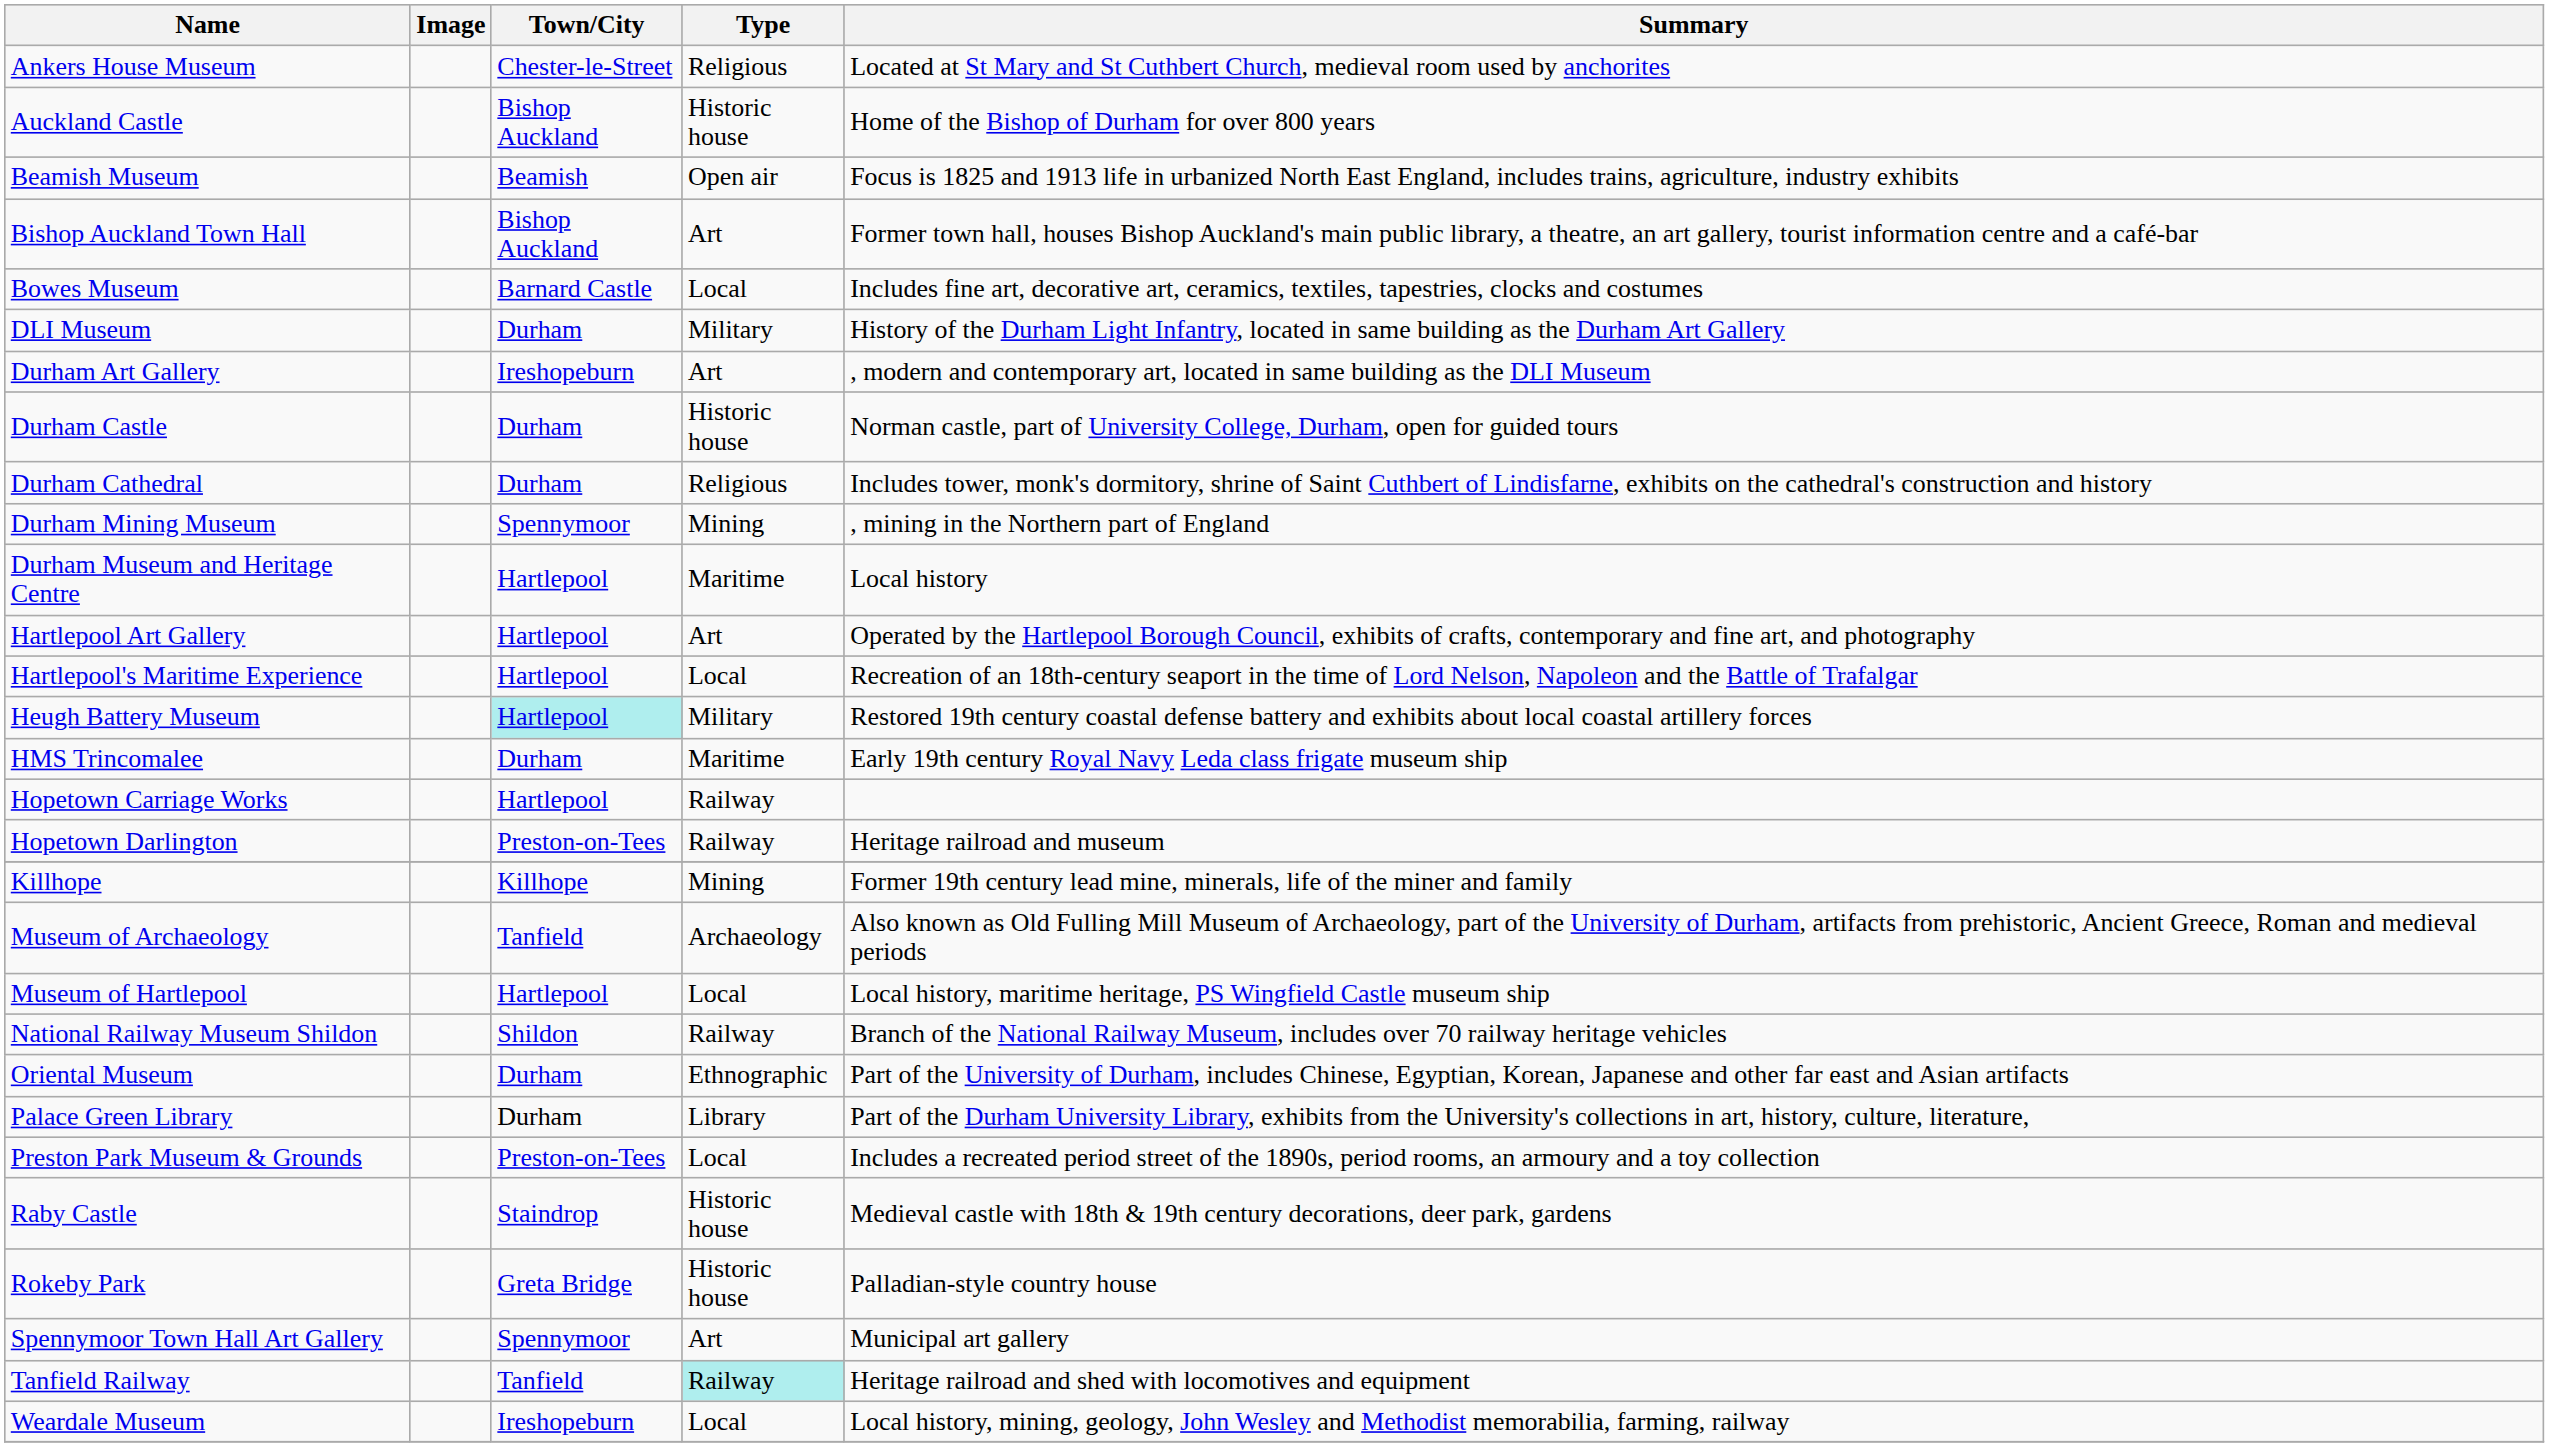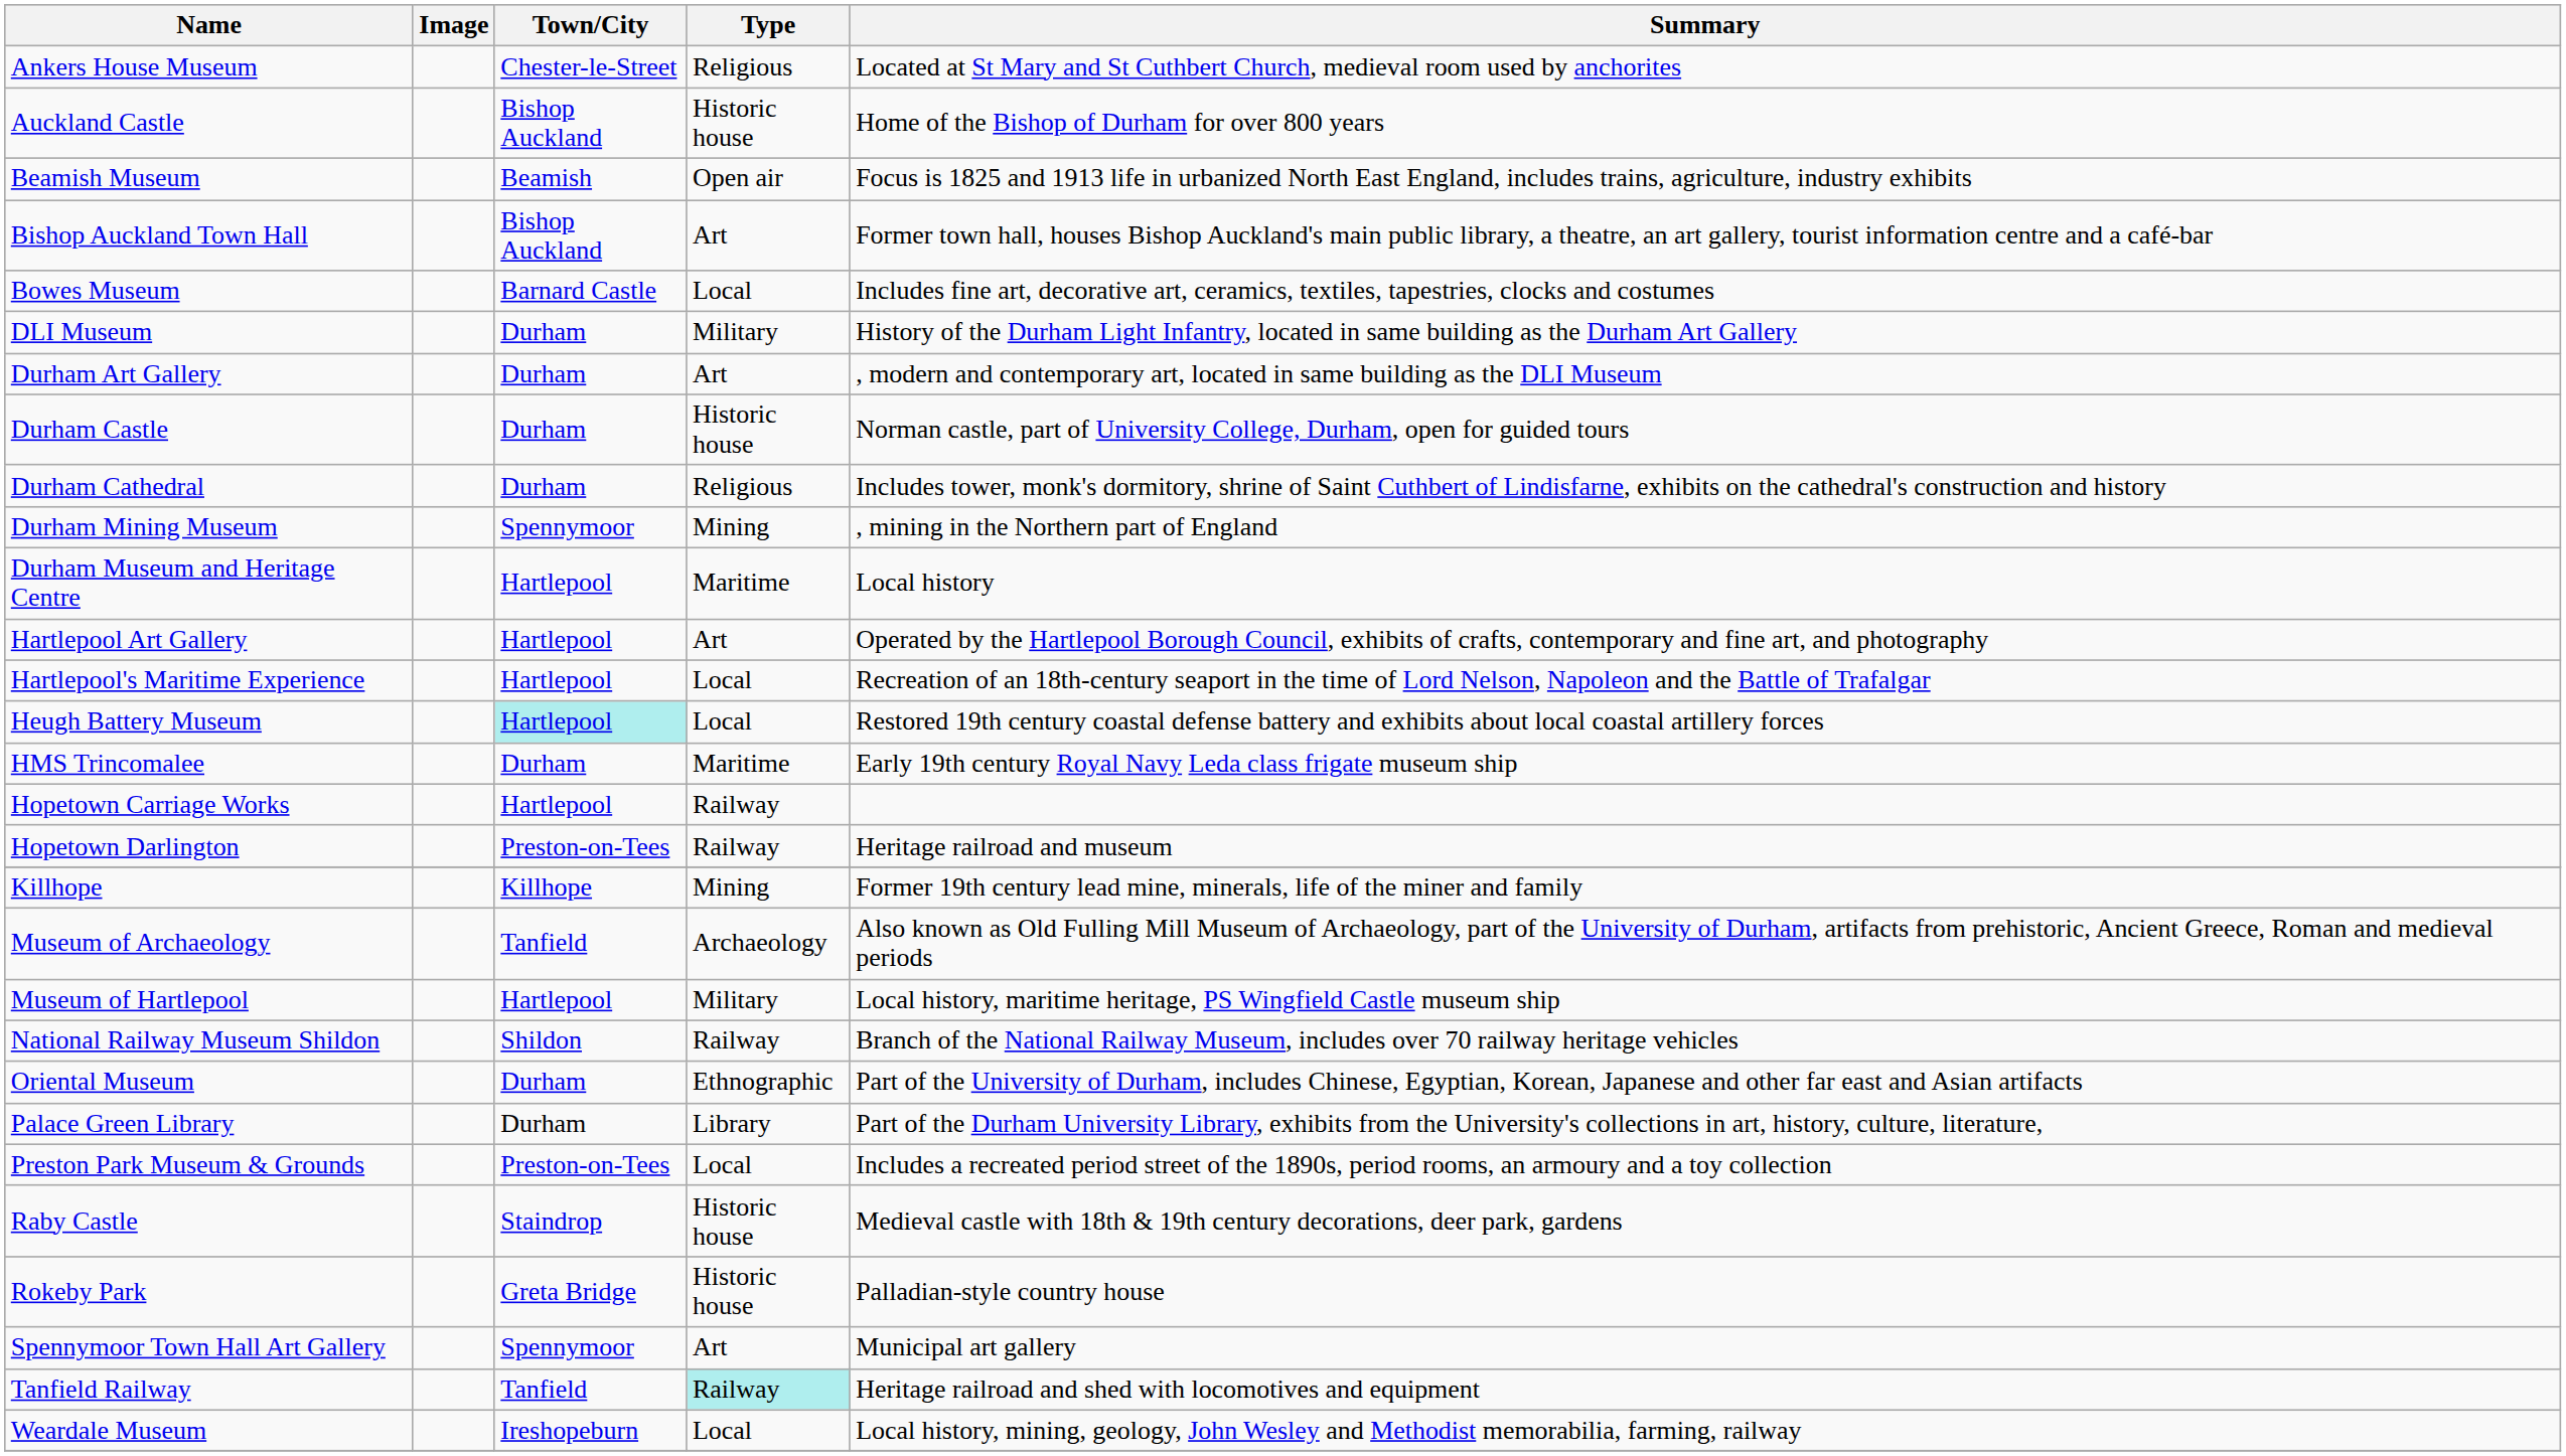 <table class="wikitable sortable">
 <tr>
 <th>Name</th>
 <th>Image</th>
 <th>Town/City</th>
 <th>Type</th>
 <th>Summary</th>
 </tr>
 <tr>
 <td><a href='#'>Ankers House Museum</a></td>
 <td></td>
 <td><a href='#'>Chester-le-Street</a></td>
 <td>Religious</td>
 <td>Located at <a href='#'>St Mary and St Cuthbert Church</a>, medieval room used by <a href='#'>anchorites</a></td>
 </tr>
 <tr>
 <td><a href='#'>Auckland Castle</a></td>
 <td></td>
 <td><a href='#'>Bishop Auckland</a></td>
 <td>Historic house</td>
 <td>Home of the <a href='#'>Bishop of Durham</a> for over 800 years</td>
 </tr>
 <tr>
 <td><a href='#'>Beamish Museum</a></td>
 <td></td>
 <td><a href='#'>Beamish</a></td>
 <td>Open air</td>
 <td>Focus is 1825 and 1913 life in urbanized North East England, includes trains, agriculture, industry exhibits</td>
 </tr>
 <tr>
 <td><a href='#'>Bishop Auckland Town Hall</a></td>
 <td></td>
 <td><a href='#'>Bishop Auckland</a></td>
 <td>Art</td>
 <td>Former town hall, houses Bishop Auckland's main public library, a theatre, an art gallery, tourist information centre and a café-bar</td>
 </tr>
 <tr>
 <td><a href='#'>Bowes Museum</a></td>
 <td></td>
 <td><a href='#'>Barnard Castle</a></td>
 <td>Local</td>
 <td>Includes fine art, decorative art, ceramics, textiles, tapestries, clocks and costumes</td>
 </tr>
 <tr>
 <td><a href='#'>DLI Museum</a></td>
 <td></td>
 <td><a href='#'>Durham</a></td>
 <td>Military</td>
 <td>History of the <a href='#'>Durham Light Infantry</a>, located in same building as the <a href='#'>Durham Art Gallery</a></td>
 </tr>
 <tr>
 <td><a href='#'>Durham Art Gallery</a></td>
 <td></td>
-<td><a href='#'>Ireshopeburn</a></td>
+<td><a href='#'>Durham</a></td>
 <td>Art</td>
 <td>, modern and contemporary art, located in same building as the <a href='#'>DLI Museum</a></td>
 </tr>
 <tr>
 <td><a href='#'>Durham Castle</a></td>
 <td></td>
 <td><a href='#'>Durham</a></td>
 <td>Historic house</td>
 <td>Norman castle, part of <a href='#'>University College, Durham</a>, open for guided tours</td>
 </tr>
 <tr>
 <td><a href='#'>Durham Cathedral</a></td>
 <td></td>
 <td><a href='#'>Durham</a></td>
 <td>Religious</td>
 <td>Includes tower, monk's dormitory, shrine of Saint <a href='#'>Cuthbert of Lindisfarne</a>, exhibits on the cathedral's construction and history</td>
 </tr>
 <tr>
 <td><a href='#'>Durham Mining Museum</a></td>
 <td></td>
 <td><a href='#'>Spennymoor</a></td>
 <td>Mining</td>
 <td>, mining in the Northern part of England</td>
 </tr>
 <tr>
 <td><a href='#'>Durham Museum and Heritage Centre</a></td>
 <td></td>
 <td><a href='#'>Hartlepool</a></td>
 <td>Maritime</td>
 <td>Local history</td>
 </tr>
 <tr>
 <td><a href='#'>Hartlepool Art Gallery</a></td>
 <td></td>
 <td><a href='#'>Hartlepool</a></td>
 <td>Art</td>
 <td>Operated by the <a href='#'>Hartlepool Borough Council</a>, exhibits of crafts, contemporary and fine art, and photography</td>
 </tr>
 <tr>
 <td><a href='#'>Hartlepool's Maritime Experience</a></td>
 <td></td>
 <td><a href='#'>Hartlepool</a></td>
 <td>Local</td>
 <td>Recreation of an 18th-century seaport in the time of <a href='#'>Lord Nelson</a>, <a href='#'>Napoleon</a> and the <a href='#'>Battle of Trafalgar</a></td>
 </tr>
 <tr>
 <td><a href='#'>Heugh Battery Museum</a></td>
 <td></td>
 <td style="background: paleturquoise;"><a href='#'>Hartlepool</a></td>
-<td>Military</td>
+<td>Local</td>
 <td>Restored 19th century coastal defense battery and exhibits about local coastal artillery forces</td>
 </tr>
 <tr>
 <td><a href='#'>HMS Trincomalee</a></td>
 <td></td>
 <td><a href='#'>Durham</a></td>
 <td>Maritime</td>
 <td>Early 19th century <a href='#'>Royal Navy</a> <a href='#'>Leda class frigate</a> museum ship</td>
 </tr>
 <tr>
 <td><a href='#'>Hopetown Carriage Works</a></td>
 <td></td>
 <td><a href='#'>Hartlepool</a></td>
 <td>Railway</td>
 <td></td>
 </tr>
 <tr>
 <td><a href='#'>Hopetown Darlington</a></td>
 <td></td>
 <td><a href='#'>Preston-on-Tees</a></td>
 <td>Railway</td>
 <td>Heritage railroad and museum</td>
 </tr>
 <tr>
 </tr>
 <tr>
 <td><a href='#'>Killhope</a></td>
 <td></td>
 <td><a href='#'>Killhope</a></td>
 <td>Mining</td>
 <td>Former 19th century lead mine, minerals, life of the miner and family</td>
 </tr>
 <tr>
 <td><a href='#'>Museum of Archaeology</a></td>
 <td></td>
 <td><a href='#'>Tanfield</a></td>
 <td>Archaeology</td>
 <td>Also known as Old Fulling Mill Museum of Archaeology, part of the <a href='#'>University of Durham</a>, artifacts from prehistoric, Ancient Greece, Roman and medieval periods</td>
 </tr>
 <tr>
 <td><a href='#'>Museum of Hartlepool</a></td>
 <td></td>
 <td><a href='#'>Hartlepool</a></td>
-<td>Local</td>
+<td>Military</td>
 <td>Local history, maritime heritage, <a href='#'>PS Wingfield Castle</a> museum ship</td>
 </tr>
 <tr>
 <td><a href='#'>National Railway Museum Shildon</a></td>
 <td></td>
 <td><a href='#'>Shildon</a></td>
 <td>Railway</td>
 <td>Branch of the <a href='#'>National Railway Museum</a>, includes over 70 railway heritage vehicles</td>
 </tr>
 <tr>
 <td><a href='#'>Oriental Museum</a></td>
 <td></td>
 <td><a href='#'>Durham</a></td>
 <td>Ethnographic</td>
 <td>Part of the <a href='#'>University of Durham</a>, includes Chinese, Egyptian, Korean, Japanese and other far east and Asian artifacts</td>
 </tr>
 <tr>
 <td><a href='#'>Palace Green Library</a></td>
 <td></td>
 <td>Durham</td>
 <td>Library</td>
 <td>Part of the <a href='#'>Durham University Library</a>, exhibits from the University's collections in art, history, culture, literature, </td>
 </tr>
 <tr>
 <td><a href='#'>Preston Park Museum & Grounds</a></td>
 <td></td>
 <td><a href='#'>Preston-on-Tees</a></td>
 <td>Local</td>
 <td>Includes a recreated period street of the 1890s, period rooms, an armoury and a toy collection</td>
 </tr>
 <tr>
 <td><a href='#'>Raby Castle</a></td>
 <td></td>
 <td><a href='#'>Staindrop</a></td>
 <td>Historic house</td>
 <td>Medieval castle with 18th & 19th century decorations, deer park, gardens</td>
 </tr>
 <tr>
 <td><a href='#'>Rokeby Park</a></td>
 <td></td>
 <td><a href='#'>Greta Bridge</a></td>
 <td>Historic house</td>
 <td>Palladian-style country house</td>
 </tr>
 <tr>
 <td><a href='#'>Spennymoor Town Hall Art Gallery</a></td>
 <td></td>
 <td><a href='#'>Spennymoor</a></td>
 <td>Art</td>
 <td>Municipal art gallery</td>
 </tr>
 <tr>
 <td><a href='#'>Tanfield Railway</a></td>
 <td></td>
 <td><a href='#'>Tanfield</a></td>
 <td style="background: paleturquoise;">Railway</td>
 <td>Heritage railroad and shed with locomotives and equipment</td>
 </tr>
 <tr>
 <td><a href='#'>Weardale Museum</a></td>
 <td></td>
 <td><a href='#'>Ireshopeburn</a></td>
 <td>Local</td>
 <td>Local history, mining, geology, <a href='#'>John Wesley</a> and <a href='#'>Methodist</a> memorabilia, farming, railway</td>
 </tr>
 <tr>
 </tr>
 </table>
